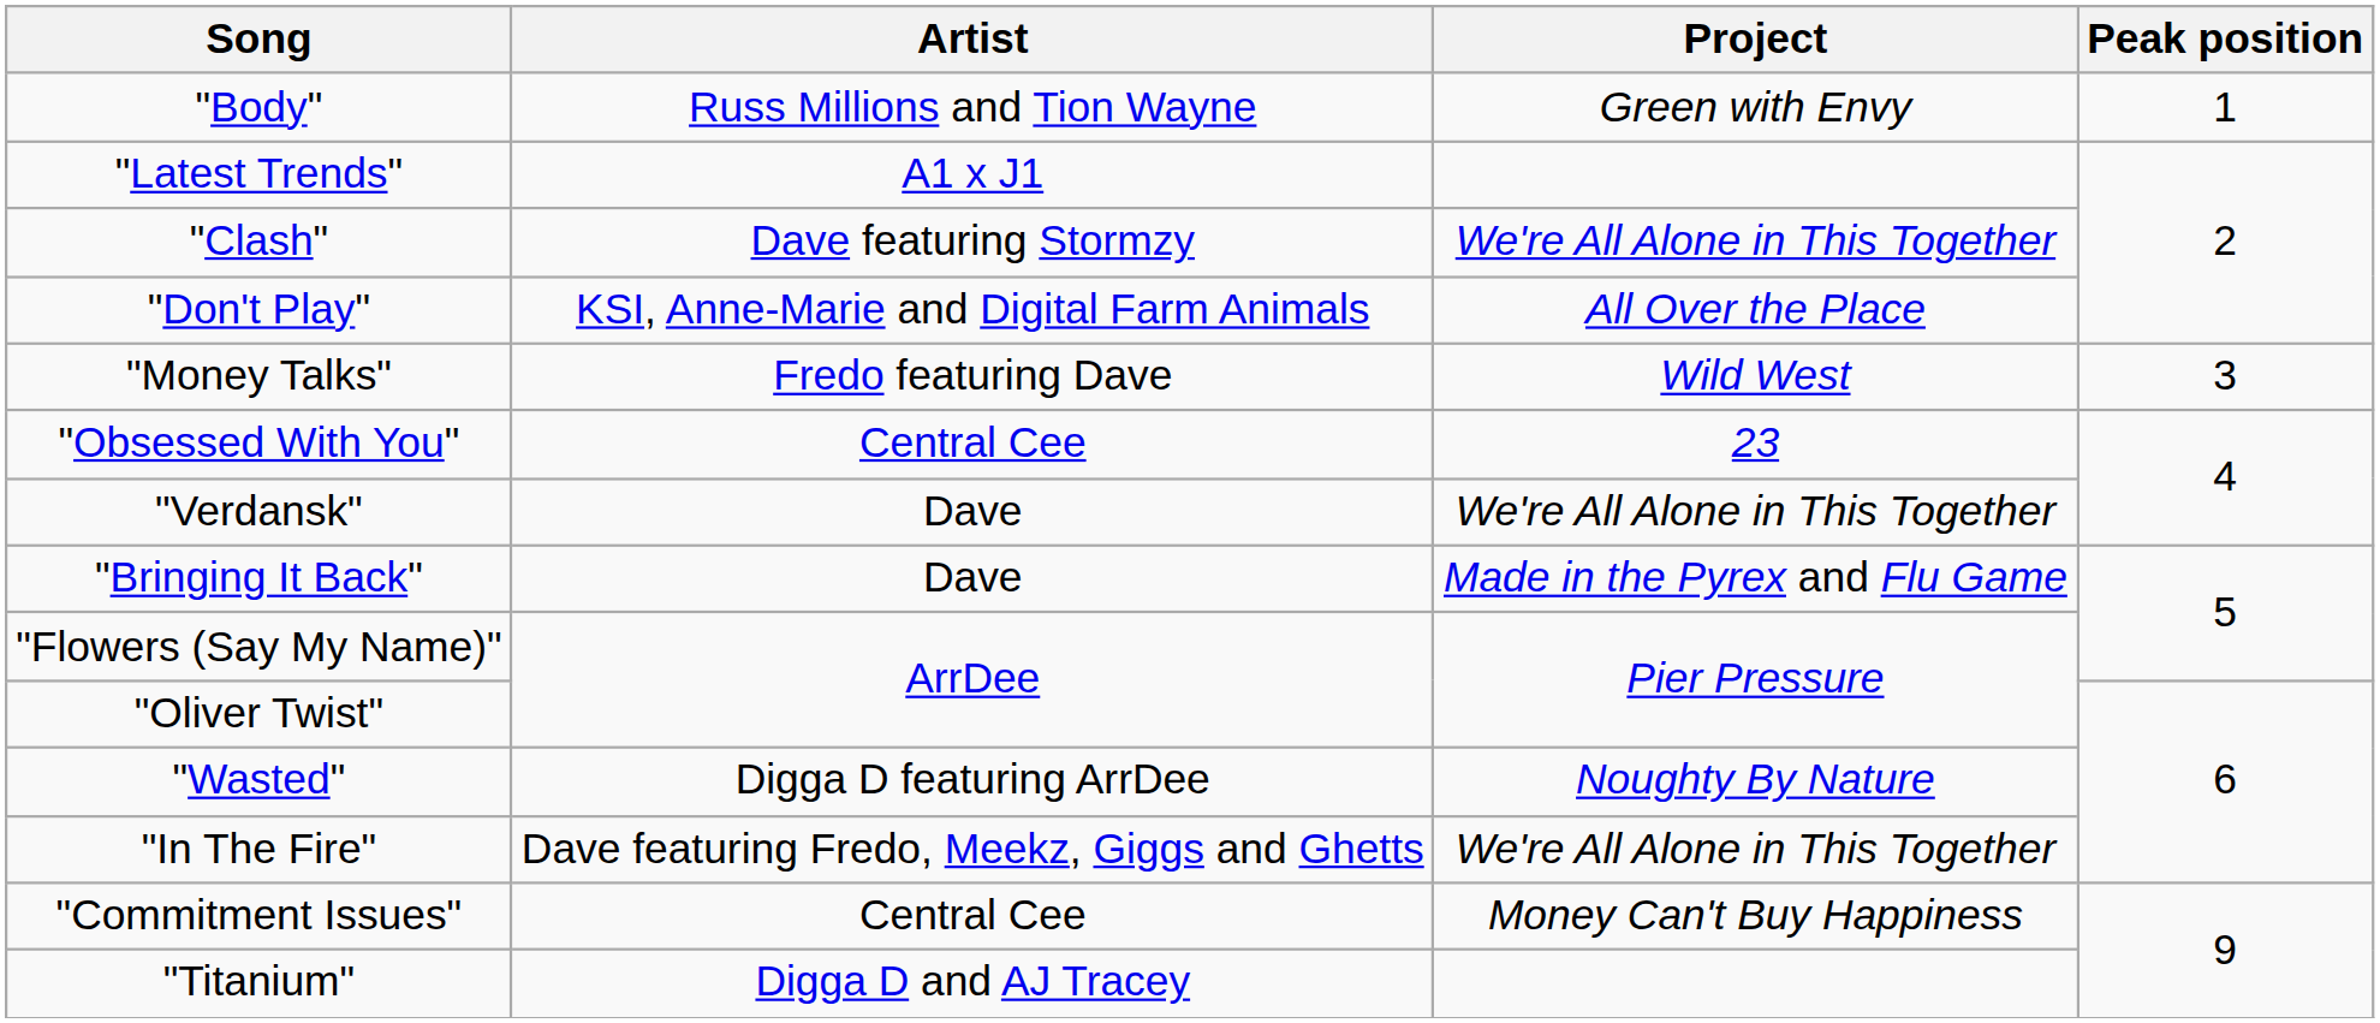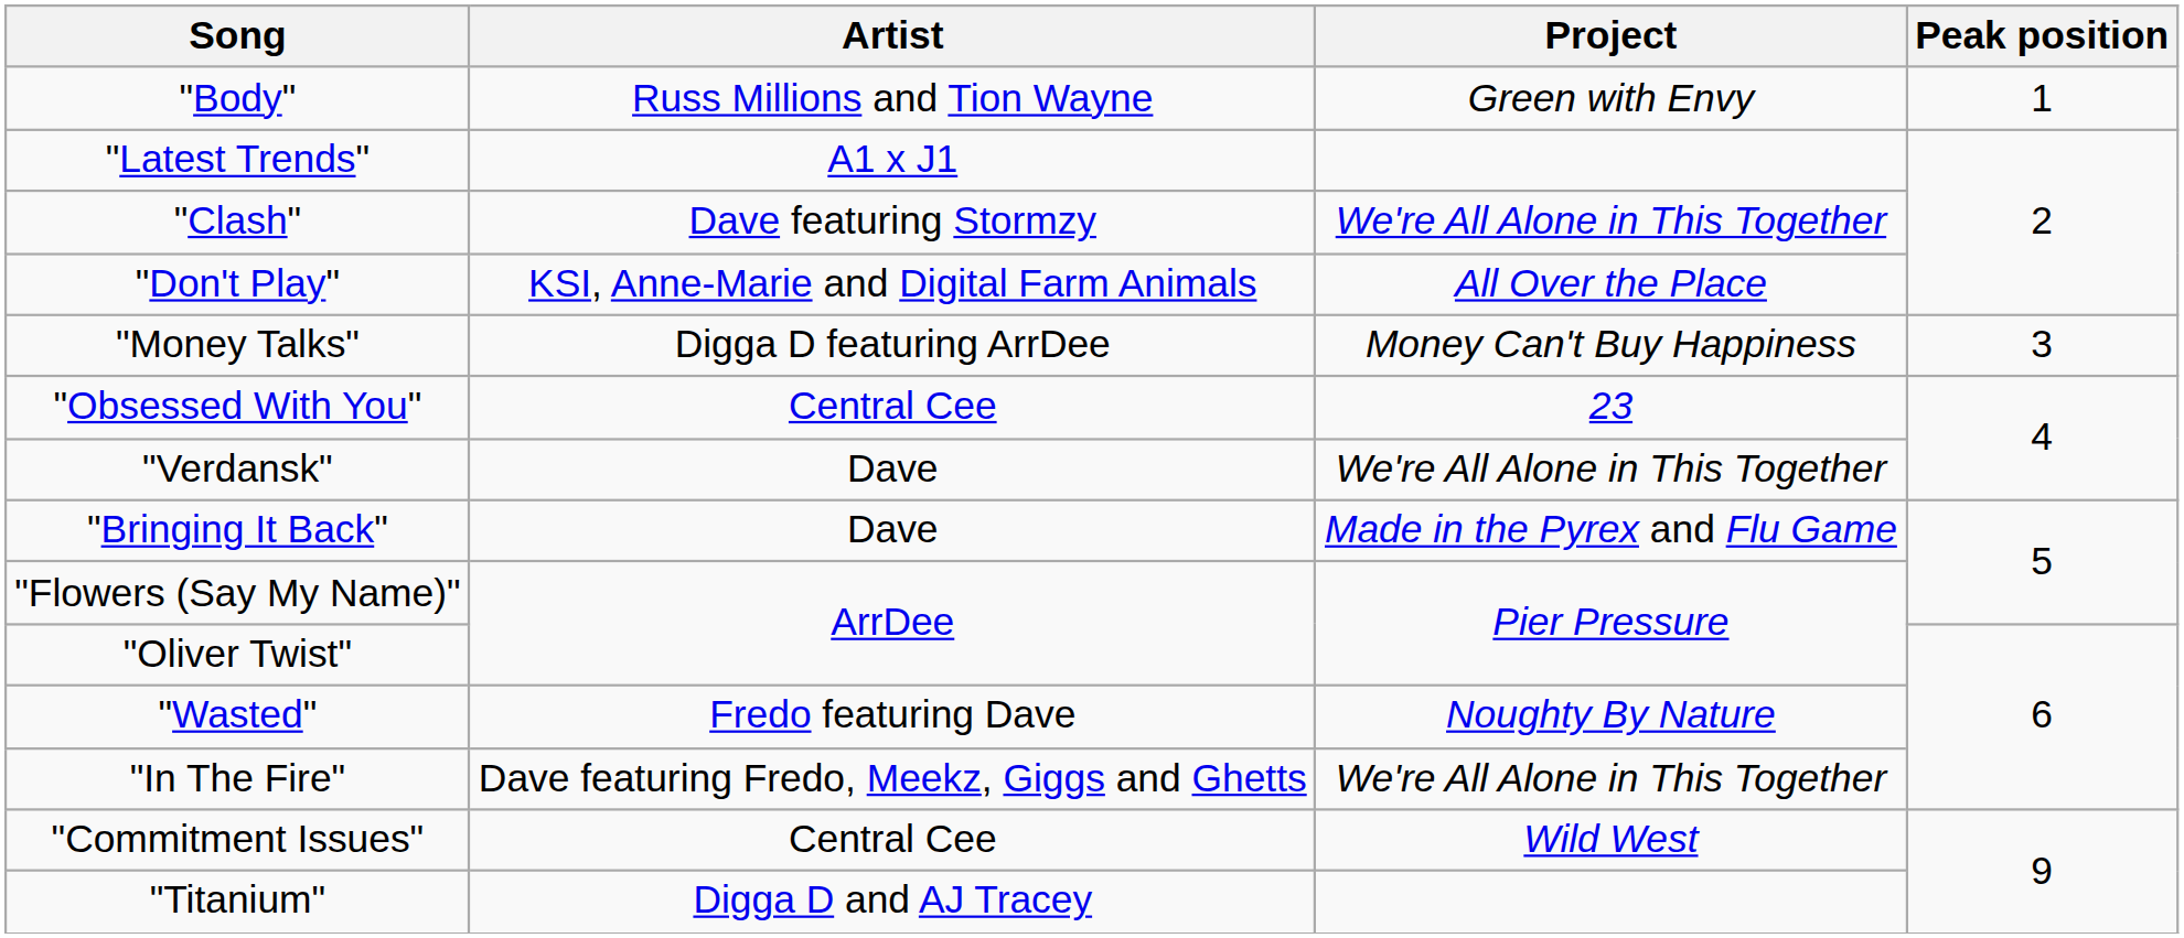 <table class="wikitable sortable plainrowheaders" style="text-align:center;">
 <tr>
 <th scope="col">Song</th>
 <th scope="col">Artist</th>
 <th scope="col">Project</th>
 <th scope="col">Peak position</th>
 </tr>
 <tr>
 <td>"<a href='#'>Body</a>"</td>
 <td><a href='#'>Russ Millions</a> and <a href='#'>Tion Wayne</a></td>
 <td><em>Green with Envy</em></td>
 <td>1</td>
 </tr>
 <tr>
 <td>"<a href='#'>Latest Trends</a>"</td>
 <td><a href='#'>A1 x J1</a></td>
 <td></td>
 <td rowspan="3">2</td>
 </tr>
 <tr>
 <td>"<a href='#'>Clash</a>"</td>
 <td><a href='#'>Dave</a> featuring <a href='#'>Stormzy</a></td>
 <td><em><a href='#'>We're All Alone in This Together</a></em></td>
 </tr>
 <tr>
 <td>"<a href='#'>Don't Play</a>"</td>
 <td><a href='#'>KSI</a>, <a href='#'>Anne-Marie</a> and <a href='#'>Digital Farm Animals</a></td>
 <td><em><a href='#'>All Over the Place</a></em></td>
 </tr>
 <tr>
 <td>"Money Talks"</td>
-<td><a href='#'>Fredo</a> featuring Dave</td>
-<td><em><a href='#'>Wild West</a></em></td>
+<td>Digga D featuring ArrDee</td>
+<td><em>Money Can't Buy Happiness</em></td>
 <td>3</td>
 </tr>
 <tr>
 <td>"<a href='#'>Obsessed With You</a>"</td>
 <td><a href='#'>Central Cee</a></td>
 <td><em><a href='#'>23</a></em></td>
 <td rowspan="2">4</td>
 </tr>
 <tr>
 <td>"Verdansk"</td>
 <td>Dave</td>
 <td><em>We're All Alone in This Together</em></td>
 </tr>
 <tr>
 <td>"<a href='#'>Bringing It Back</a>"</td>
 <td>Dave</td>
 <td><em><a href='#'>Made in the Pyrex</a></em> and <em><a href='#'>Flu Game</a></em></td>
 <td rowspan="2">5</td>
 </tr>
 <tr>
 <td>"Flowers (Say My Name)"</td>
 <td rowspan="2"><a href='#'>ArrDee</a></td>
 <td rowspan="2"><em><a href='#'>Pier Pressure</a></em></td>
 </tr>
 <tr>
 <td>"Oliver Twist"</td>
 <td rowspan="3">6</td>
 </tr>
 <tr>
 <td>"<a href='#'>Wasted</a>"</td>
-<td>Digga D featuring ArrDee</td>
+<td><a href='#'>Fredo</a> featuring Dave</td>
 <td><em><a href='#'>Noughty By Nature</a></em></td>
 </tr>
 <tr>
 <td>"In The Fire"</td>
 <td>Dave featuring Fredo, <a href='#'>Meekz</a>, <a href='#'>Giggs</a> and <a href='#'>Ghetts</a></td>
 <td><em>We're All Alone in This Together</em></td>
 </tr>
 <tr>
 <td>"Commitment Issues"</td>
 <td>Central Cee</td>
-<td><em>Money Can't Buy Happiness</em></td>
+<td><em><a href='#'>Wild West</a></em></td>
 <td rowspan="2">9</td>
 </tr>
 <tr>
 <td>"Titanium"</td>
 <td><a href='#'>Digga D</a> and <a href='#'>AJ Tracey</a></td>
 <td></td>
 </tr>
 <tr>
 </tr>
 </table>
